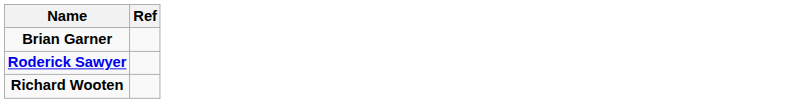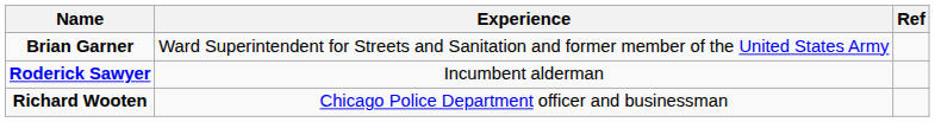 <table class="wikitable" style="text-align:center">
 <tr>
 <th>Name</th>
+<th>Experience</th>
 <th>Ref</th>
 </tr>
 <tr>
 <td><strong>Brian Garner</strong></td>
+<td>Ward Superintendent for Streets and Sanitation and former member of the <a href='#'>United States Army</a></td>
 <td></td>
 </tr>
 <tr>
 <td><strong><a href='#'>Roderick Sawyer</a></strong></td>
+<td>Incumbent alderman</td>
 <td></td>
 </tr>
 <tr>
 <td><strong>Richard Wooten</strong></td>
+<td><a href='#'>Chicago Police Department</a> officer and businessman</td>
 <td></td>
 </tr>
 </table>
